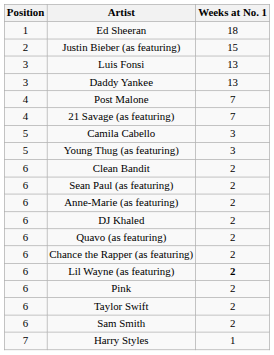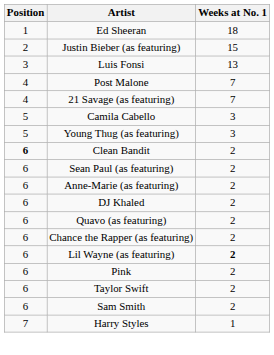 <table class="wikitable">
 <tr>
 <th style="text-align: center;">Position</th>
 <th style="text-align: center;">Artist</th>
 <th style="text-align: center;">Weeks at No. 1</th>
 </tr>
 <tr>
 <td style="text-align: center;">1</td>
 <td style="text-align: center;">Ed Sheeran</td>
 <td style="text-align: center;">18</td>
 </tr>
 <tr>
 <td style="text-align: center;">2</td>
 <td style="text-align: center;">Justin Bieber (as featuring)</td>
 <td style="text-align: center;">15</td>
 </tr>
 <tr>
 <td style="text-align: center;">3</td>
 <td style="text-align: center;">Luis Fonsi</td>
-<td style="text-align: center;">13</td>
-</tr>
-<tr>
-<td style="text-align: center;">3</td>
-<td style="text-align: center;">Daddy Yankee</td>
 <td style="text-align: center;">13</td>
 </tr>
 <tr>
 <td style="text-align: center;">4</td>
 <td style="text-align: center;">Post Malone</td>
 <td style="text-align: center;">7</td>
 </tr>
 <tr>
 <td style="text-align: center;">4</td>
 <td style="text-align: center;">21 Savage (as featuring)</td>
 <td style="text-align: center;">7</td>
 </tr>
 <tr>
 <td style="text-align: center;">5</td>
 <td style="text-align: center;">Camila Cabello</td>
 <td style="text-align: center;">3</td>
 </tr>
 <tr>
 <td style="text-align: center;">5</td>
 <td style="text-align: center;">Young Thug (as featuring)</td>
 <td style="text-align: center;">3</td>
 </tr>
 <tr>
-<td style="text-align: center;">6</td>
+<td style="text-align: center;"><strong>6</strong></td>
 <td style="text-align: center;">Clean Bandit</td>
 <td style="text-align: center;">2</td>
 </tr>
 <tr>
 <td style="text-align: center;">6</td>
 <td style="text-align: center;">Sean Paul (as featuring)</td>
 <td style="text-align: center;">2</td>
 </tr>
 <tr>
 <td style="text-align: center;">6</td>
 <td style="text-align: center;">Anne-Marie (as featuring)</td>
 <td style="text-align: center;">2</td>
 </tr>
 <tr>
 <td style="text-align: center;">6</td>
 <td style="text-align: center;">DJ Khaled</td>
 <td style="text-align: center;">2</td>
 </tr>
 <tr>
 <td style="text-align: center;">6</td>
 <td style="text-align: center;">Quavo (as featuring)</td>
 <td style="text-align: center;">2</td>
 </tr>
 <tr>
 <td style="text-align: center;">6</td>
 <td style="text-align: center;">Chance the Rapper (as featuring)</td>
 <td style="text-align: center;">2</td>
 </tr>
 <tr>
 <td style="text-align: center;">6</td>
 <td style="text-align: center;">Lil Wayne (as featuring)</td>
 <td style="text-align: center;"><strong>2</strong></td>
 </tr>
 <tr>
 <td style="text-align: center;">6</td>
 <td style="text-align: center;">Pink</td>
 <td style="text-align: center;">2</td>
 </tr>
 <tr>
 <td style="text-align: center;">6</td>
 <td style="text-align: center;">Taylor Swift</td>
 <td style="text-align: center;">2</td>
 </tr>
 <tr>
 <td style="text-align: center;">6</td>
 <td style="text-align: center;">Sam Smith</td>
 <td style="text-align: center;">2</td>
 </tr>
 <tr>
 <td style="text-align: center;">7</td>
 <td style="text-align: center;">Harry Styles</td>
 <td style="text-align: center;">1</td>
 </tr>
 </table>
